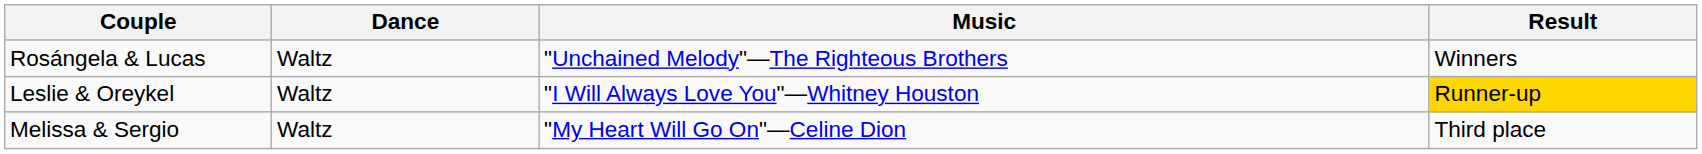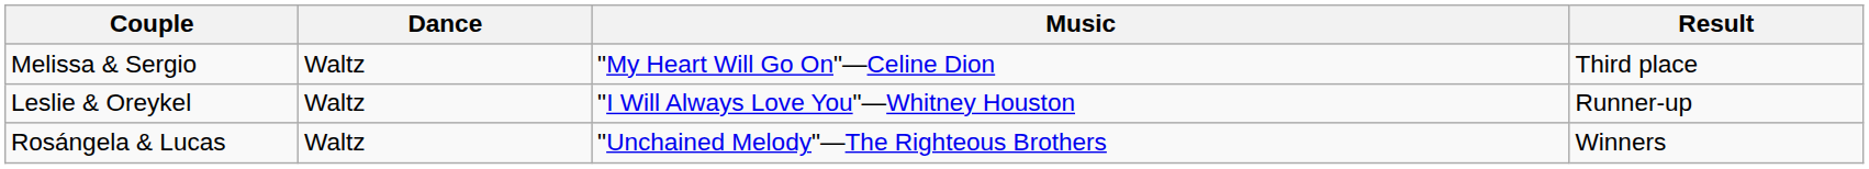 <table class="wikitable sortable" style="width:95%; white-space:nowrap">
 <tr>
 <th style="width:15%;">Couple</th>
 <th style="width:15%;">Dance</th>
 <th style="width:50%;">Music</th>
 <th style="width:15%;">Result</th>
 </tr>
 <tr>
+<td>Melissa & Sergio</td>
+<td>Waltz</td>
+<td>"<a href='#'>My Heart Will Go On</a>"—<a href='#'>Celine Dion</a></td>
+<td>Third place</td>
+</tr>
+<tr>
+<td>Leslie & Oreykel</td>
+<td>Waltz</td>
+<td>"<a href='#'>I Will Always Love You</a>"—<a href='#'>Whitney Houston</a></td>
+<td>Runner-up</td>
+</tr>
+<tr>
 <td>Rosángela & Lucas</td>
 <td>Waltz</td>
 <td>"<a href='#'>Unchained Melody</a>"—<a href='#'>The Righteous Brothers</a></td>
 <td>Winners</td>
 </tr>
-<tr>
-<td>Leslie & Oreykel</td>
-<td>Waltz</td>
-<td>"<a href='#'>I Will Always Love You</a>"—<a href='#'>Whitney Houston</a></td>
-<td style="background: gold;">Runner-up</td>
-</tr>
-<tr>
-<td>Melissa & Sergio</td>
-<td>Waltz</td>
-<td>"<a href='#'>My Heart Will Go On</a>"—<a href='#'>Celine Dion</a></td>
-<td>Third place</td>
-</tr>
 </table>
